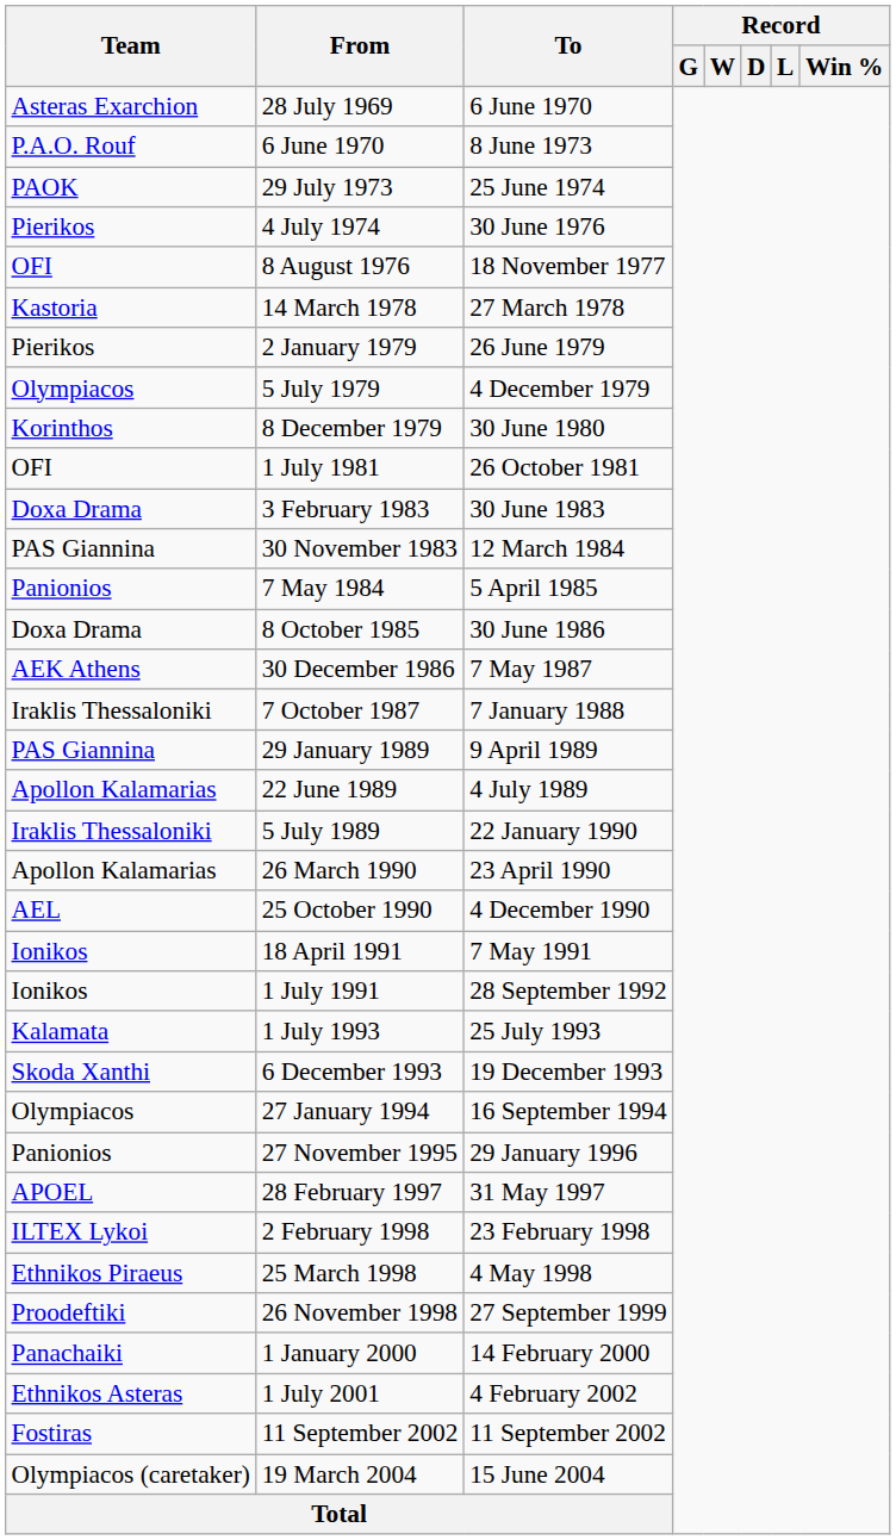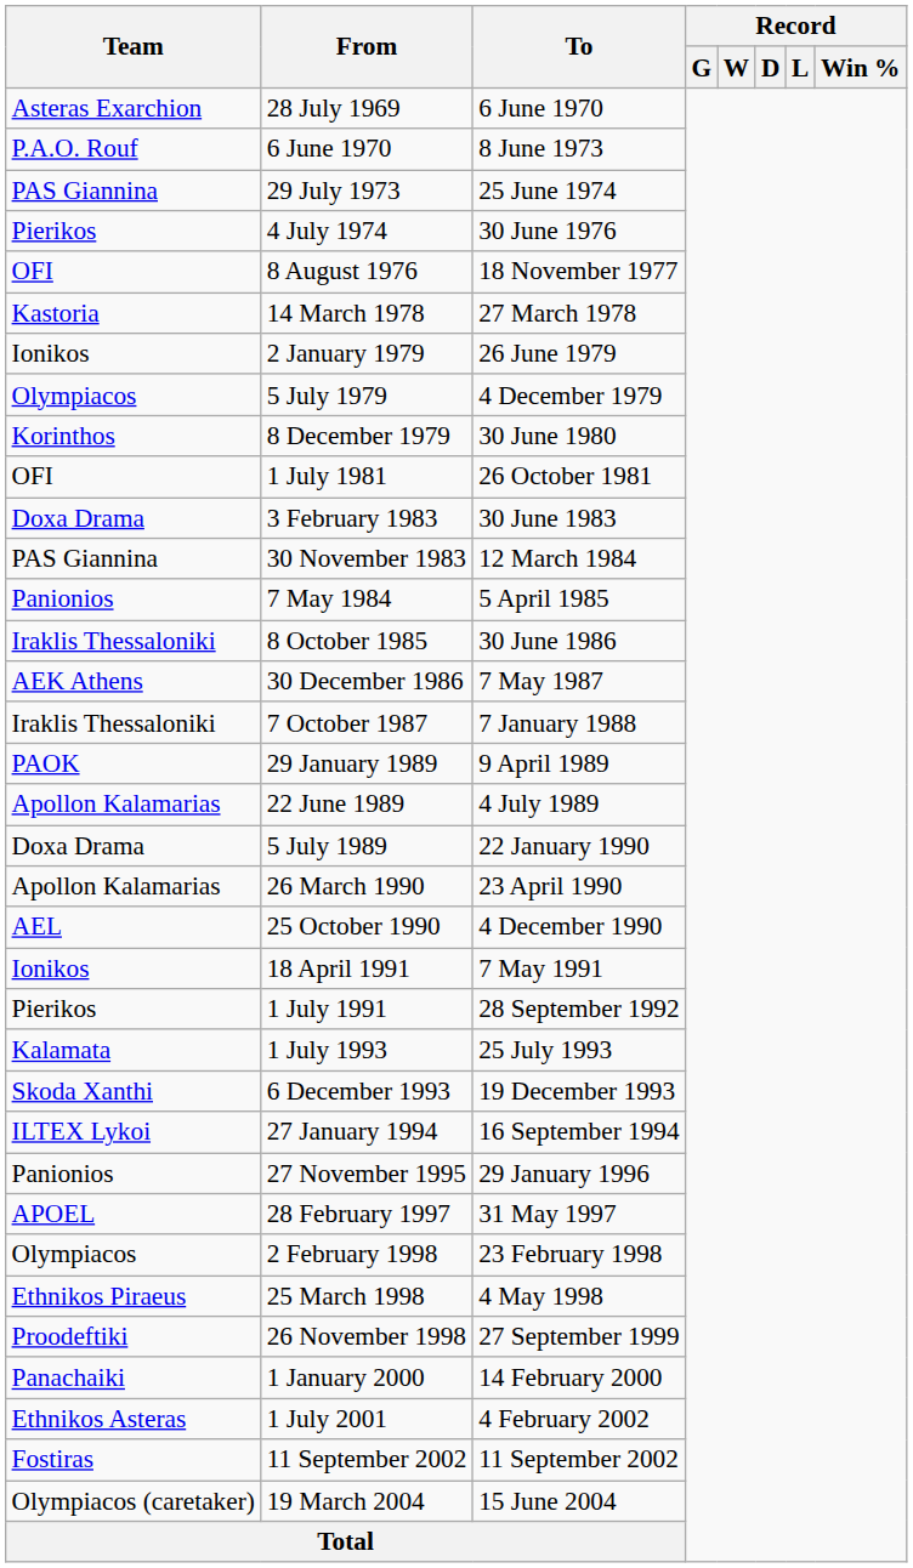 <table class="wikitable" style="text-align: center">
 <tr>
 <th rowspan="2">Team</th>
 <th rowspan="2">From</th>
 <th rowspan="2">To</th>
 <th colspan="5">Record</th>
 </tr>
 <tr>
 <th>G</th>
 <th>W</th>
 <th>D</th>
 <th>L</th>
 <th>Win %</th>
 </tr>
 <tr>
 <td align=left><a href='#'>Asteras Exarchion</a></td>
 <td align=left>28 July 1969</td>
 <td align=left>6 June 1970<br></td>
 </tr>
 <tr>
 <td align=left><a href='#'>P.A.O. Rouf</a></td>
 <td align=left>6 June 1970</td>
 <td align=left>8 June 1973<br></td>
 </tr>
 <tr>
-<td align=left><a href='#'>PAOK</a></td>
+<td align=left><a href='#'>PAS Giannina</a></td>
 <td align=left>29 July 1973</td>
 <td align=left>25 June 1974<br></td>
 </tr>
 <tr>
 <td align=left><a href='#'>Pierikos</a></td>
 <td align=left>4 July 1974</td>
 <td align=left>30 June 1976<br></td>
 </tr>
 <tr>
 <td align=left><a href='#'>OFI</a></td>
 <td align=left>8 August 1976</td>
 <td align=left>18 November 1977<br></td>
 </tr>
 <tr>
 <td align=left><a href='#'>Kastoria</a></td>
 <td align=left>14 Μarch 1978</td>
 <td align=left>27 March 1978<br></td>
 </tr>
 <tr>
-<td align=left>Pierikos</td>
+<td align=left>Ionikos</td>
 <td align=left>2 January 1979</td>
 <td align=left>26 June 1979<br></td>
 </tr>
 <tr>
 <td align=left><a href='#'>Olympiacos</a></td>
 <td align=left>5 July 1979</td>
 <td align=left>4 December 1979<br></td>
 </tr>
 <tr>
 <td align=left><a href='#'>Korinthos</a></td>
 <td align=left>8 December 1979</td>
 <td align=left>30 June 1980<br></td>
 </tr>
 <tr>
 <td align=left>OFI</td>
 <td align=left>1 July 1981</td>
 <td align=left>26 October 1981<br></td>
 </tr>
 <tr>
 <td align=left><a href='#'>Doxa Drama</a></td>
 <td align=left>3 February 1983</td>
 <td align=left>30 June 1983<br></td>
 </tr>
 <tr>
 <td align=left>PAS Giannina</td>
 <td align=left>30 November 1983</td>
 <td align=left>12 March 1984<br></td>
 </tr>
 <tr>
 <td align=left><a href='#'>Panionios</a></td>
 <td align=left>7 May 1984</td>
 <td align=left>5 April 1985<br></td>
 </tr>
 <tr>
-<td align=left>Doxa Drama</td>
+<td align=left><a href='#'>Iraklis Thessaloniki</a></td>
 <td align=left>8 October 1985</td>
 <td align=left>30 June 1986<br></td>
 </tr>
 <tr>
 <td align=left><a href='#'>AEK Athens</a></td>
 <td align=left>30 December 1986</td>
 <td align=left>7 May 1987<br></td>
 </tr>
 <tr>
 <td align=left>Iraklis Thessaloniki</td>
 <td align=left>7 October 1987</td>
 <td align=left>7 January 1988<br></td>
 </tr>
 <tr>
-<td align=left><a href='#'>PAS Giannina</a></td>
+<td align=left><a href='#'>PAOK</a></td>
 <td align=left>29 January 1989</td>
 <td align=left>9 April 1989<br></td>
 </tr>
 <tr>
 <td align=left><a href='#'>Apollon Kalamarias</a></td>
 <td align=left>22 June 1989</td>
 <td align=left>4 July 1989<br></td>
 </tr>
 <tr>
-<td align=left><a href='#'>Iraklis Thessaloniki</a></td>
+<td align=left>Doxa Drama</td>
 <td align=left>5 July 1989</td>
 <td align=left>22 January 1990<br></td>
 </tr>
 <tr>
 <td align=left>Apollon Kalamarias</td>
 <td align=left>26 March 1990</td>
 <td align=left>23 April 1990<br></td>
 </tr>
 <tr>
 <td align=left><a href='#'>AEL</a></td>
 <td align=left>25 October 1990</td>
 <td align=left>4 December 1990<br></td>
 </tr>
 <tr>
 <td align=left><a href='#'>Ionikos</a></td>
 <td align=left>18 April 1991</td>
 <td align=left>7 May 1991<br></td>
 </tr>
 <tr>
-<td align=left>Ionikos</td>
+<td align=left>Pierikos</td>
 <td align=left>1 July 1991</td>
 <td align=left>28 September 1992<br></td>
 </tr>
 <tr>
 <td align=left><a href='#'>Kalamata</a></td>
 <td align=left>1 July 1993</td>
 <td align=left>25 July 1993<br></td>
 </tr>
 <tr>
 <td align=left><a href='#'>Skoda Xanthi</a></td>
 <td align=left>6 December 1993</td>
 <td align=left>19 December 1993<br></td>
 </tr>
 <tr>
-<td align=left>Olympiacos</td>
+<td align=left><a href='#'>ILTEX Lykoi</a></td>
 <td align=left>27 January 1994</td>
 <td align=left>16 September 1994<br></td>
 </tr>
 <tr>
 <td align=left>Panionios</td>
 <td align=left>27 November 1995</td>
 <td align=left>29 January 1996<br></td>
 </tr>
 <tr>
 <td align=left><a href='#'>APOEL</a></td>
 <td align=left>28 February 1997</td>
 <td align=left>31 May 1997<br></td>
 </tr>
 <tr>
-<td align=left><a href='#'>ILTEX Lykoi</a></td>
+<td align=left>Olympiacos</td>
 <td align=left>2 February 1998</td>
 <td align=left>23 February 1998<br></td>
 </tr>
 <tr>
 <td align=left><a href='#'>Ethnikos Piraeus</a></td>
 <td align=left>25 March 1998</td>
 <td align=left>4 May 1998<br></td>
 </tr>
 <tr>
 <td align=left><a href='#'>Proodeftiki</a></td>
 <td align=left>26 November 1998</td>
 <td align=left>27 September 1999<br></td>
 </tr>
 <tr>
 <td align=left><a href='#'>Panachaiki</a></td>
 <td align=left>1 January 2000</td>
 <td align=left>14 February 2000<br></td>
 </tr>
 <tr>
 <td align=left><a href='#'>Ethnikos Asteras</a></td>
 <td align=left>1 July 2001</td>
 <td align=left>4 February 2002<br></td>
 </tr>
 <tr>
 <td align=left><a href='#'>Fostiras</a></td>
 <td align=left>11 September 2002</td>
 <td align=left>11 September 2002<br></td>
 </tr>
 <tr>
 <td align=left>Olympiacos (caretaker)</td>
 <td align=left>19 March 2004</td>
 <td align=left>15 June 2004<br></td>
 </tr>
 <tr>
 <th colspan=3>Total<br></th>
 </tr>
 </table>
